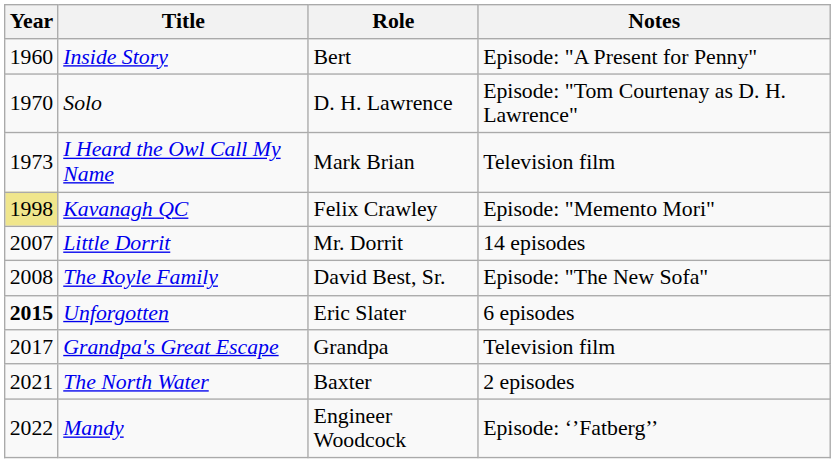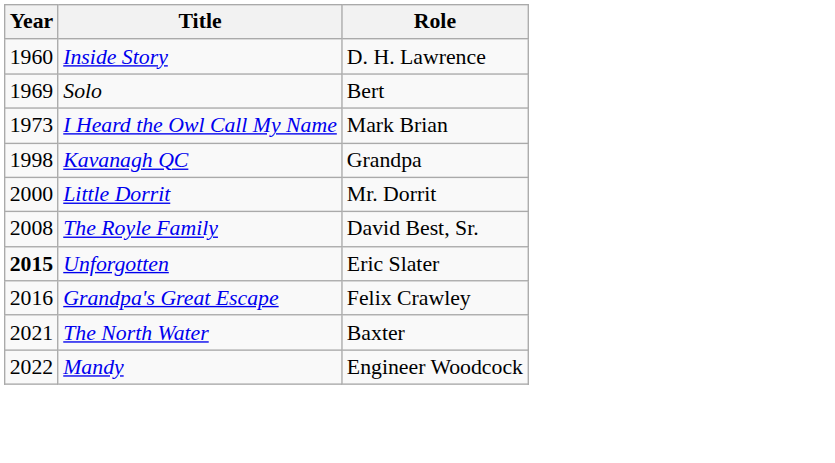 <table class="wikitable sortable">
 <tr>
 <th>Year</th>
 <th>Title</th>
 <th>Role</th>
-<th class="unsortable">Notes</th>
 </tr>
 <tr>
 <td>1960</td>
 <td><em><a href='#'>Inside Story</a></em></td>
-<td>Bert</td>
-<td>Episode: "A Present for Penny"</td>
+<td>D. H. Lawrence</td>
 </tr>
 <tr>
-<td>1970</td>
+<td>1969</td>
 <td><em>Solo</em></td>
-<td>D. H. Lawrence</td>
-<td>Episode: "Tom Courtenay as D. H. Lawrence"</td>
+<td>Bert</td>
 </tr>
 <tr>
 <td>1973</td>
 <td><em><a href='#'>I Heard the Owl Call My Name</a></em></td>
 <td>Mark Brian</td>
-<td>Television film</td>
 </tr>
 <tr>
-<td style="background: khaki;">1998</td>
+<td>1998</td>
 <td><em><a href='#'>Kavanagh QC</a></em></td>
-<td>Felix Crawley</td>
-<td>Episode: "Memento Mori"</td>
+<td>Grandpa</td>
 </tr>
 <tr>
-<td>2007</td>
+<td>2000</td>
 <td><em><a href='#'>Little Dorrit</a></em></td>
 <td>Mr. Dorrit</td>
-<td>14 episodes</td>
 </tr>
 <tr>
 <td>2008</td>
 <td><em><a href='#'>The Royle Family</a></em></td>
 <td>David Best, Sr.</td>
-<td>Episode: "The New Sofa"</td>
 </tr>
 <tr>
 <td><strong>2015</strong></td>
 <td><em><a href='#'>Unforgotten</a></em></td>
 <td>Eric Slater</td>
-<td>6 episodes</td>
 </tr>
 <tr>
-<td>2017</td>
+<td>2016</td>
 <td><em><a href='#'>Grandpa's Great Escape</a></em></td>
-<td>Grandpa</td>
-<td>Television film</td>
+<td>Felix Crawley</td>
 </tr>
 <tr>
 <td>2021</td>
 <td><em><a href='#'>The North Water</a></em></td>
 <td>Baxter</td>
-<td>2 episodes</td>
 </tr>
 <tr>
 <td>2022</td>
 <td><em><a href='#'>Mandy</a></em></td>
 <td>Engineer Woodcock</td>
-<td>Episode: ‘’Fatberg’’</td>
 </tr>
 </table>
